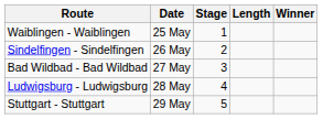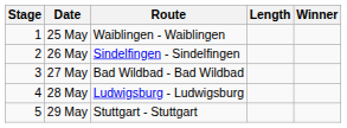 <table class="wikitable sortable">
 <tr>
+<th>Stage</th>
+<th>Date</th>
 <th>Route</th>
-<th>Date</th>
-<th>Stage</th>
 <th>Length</th>
 <th>Winner</th>
 </tr>
 <tr>
+<td align="right">1</td>
+<td>25 May</td>
 <td>Waiblingen - Waiblingen</td>
-<td>25 May</td>
-<td align="right">1</td>
 <td></td>
 <td></td>
 </tr>
 <tr>
+<td align="right">2</td>
+<td>26 May</td>
 <td><a href='#'>Sindelfingen</a> - Sindelfingen</td>
-<td>26 May</td>
-<td align="right">2</td>
 <td></td>
 <td></td>
 </tr>
 <tr>
+<td align="right">3</td>
+<td>27 May</td>
 <td>Bad Wildbad - Bad Wildbad</td>
-<td>27 May</td>
-<td align="right">3</td>
 <td></td>
 <td></td>
 </tr>
 <tr>
+<td align="right">4</td>
+<td>28 May</td>
 <td><a href='#'>Ludwigsburg</a> - Ludwigsburg</td>
-<td>28 May</td>
-<td align="right">4</td>
 <td></td>
 <td></td>
 </tr>
 <tr>
+<td align="right">5</td>
+<td>29 May</td>
 <td>Stuttgart - Stuttgart</td>
-<td>29 May</td>
-<td align="right">5</td>
 <td></td>
 <td></td>
 </tr>
 </table>
